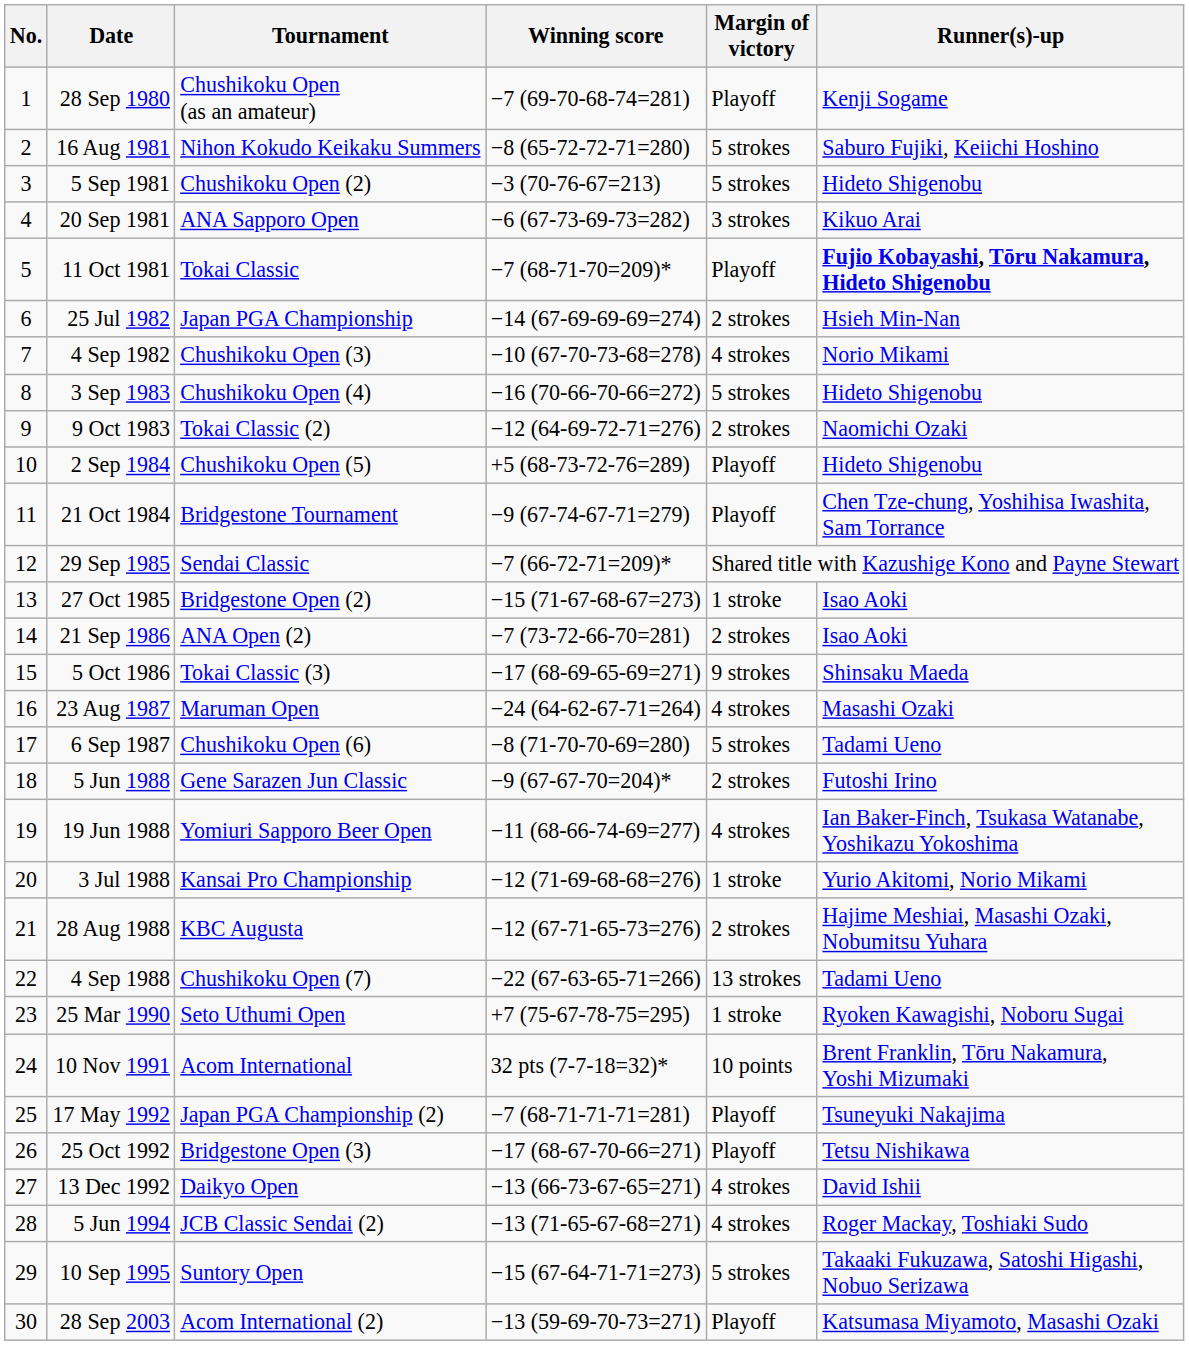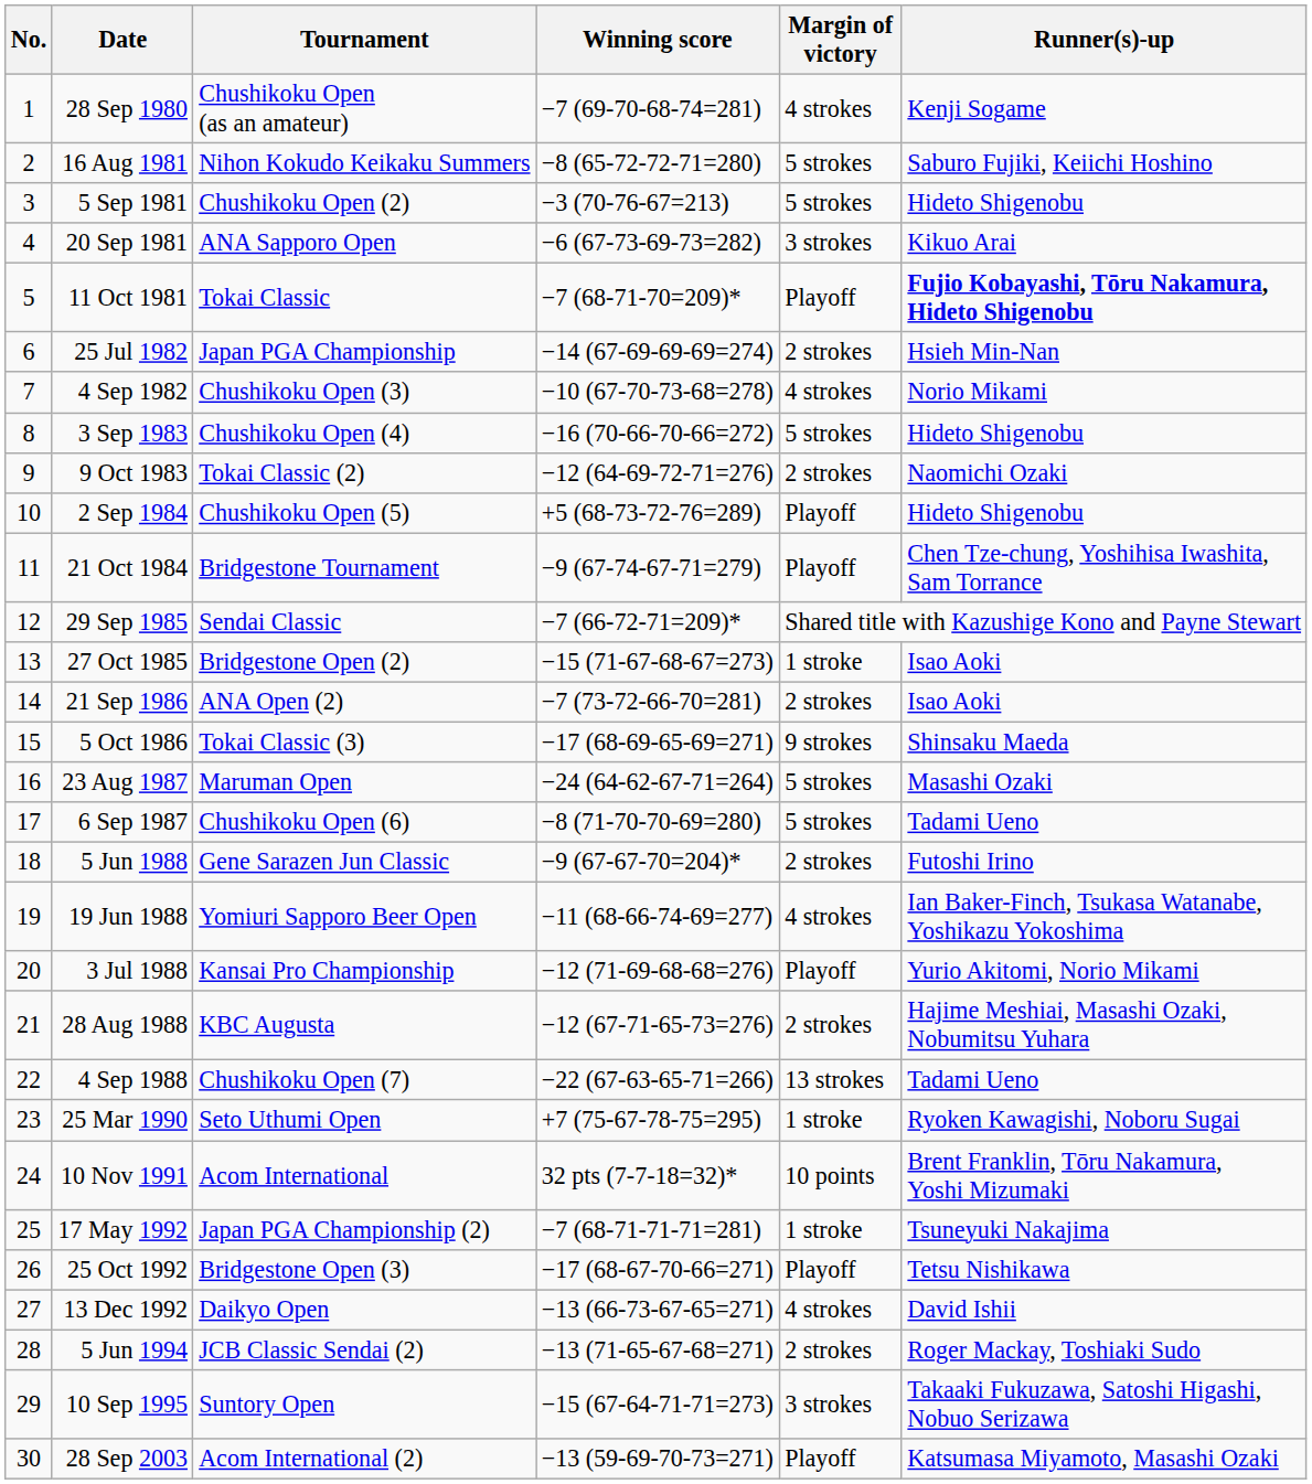 <table class="wikitable" style="font-size:95%;">
 <tr>
 <th>No.</th>
 <th>Date</th>
 <th>Tournament</th>
 <th>Winning score</th>
 <th>Margin of<br>victory</th>
 <th>Runner(s)-up</th>
 </tr>
 <tr>
 <td align=center>1</td>
 <td align=right>28 Sep <a href='#'>1980</a></td>
 <td><a href='#'>Chushikoku Open</a><br>(as an amateur)</td>
 <td>−7 (69-70-68-74=281)</td>
-<td>Playoff</td>
+<td>4 strokes</td>
 <td> <a href='#'>Kenji Sogame</a></td>
 </tr>
 <tr>
 <td align=center>2</td>
 <td align=right>16 Aug <a href='#'>1981</a></td>
 <td><a href='#'>Nihon Kokudo Keikaku Summers</a></td>
 <td>−8 (65-72-72-71=280)</td>
 <td>5 strokes</td>
 <td> <a href='#'>Saburo Fujiki</a>,  <a href='#'>Keiichi Hoshino</a></td>
 </tr>
 <tr>
 <td align=center>3</td>
 <td align=right>5 Sep 1981</td>
 <td><a href='#'>Chushikoku Open</a> (2)</td>
 <td>−3 (70-76-67=213)</td>
 <td>5 strokes</td>
 <td> <a href='#'>Hideto Shigenobu</a></td>
 </tr>
 <tr>
 <td align=center>4</td>
 <td align=right>20 Sep 1981</td>
 <td><a href='#'>ANA Sapporo Open</a></td>
 <td>−6 (67-73-69-73=282)</td>
 <td>3 strokes</td>
 <td> <a href='#'>Kikuo Arai</a></td>
 </tr>
 <tr>
 <td align=center>5</td>
 <td align=right>11 Oct 1981</td>
 <td><a href='#'>Tokai Classic</a></td>
 <td>−7 (68-71-70=209)*</td>
 <td>Playoff</td>
 <td><strong> <a href='#'>Fujio Kobayashi</a>,  <a href='#'>Tōru Nakamura</a>,<br> <a href='#'>Hideto Shigenobu</a></strong></td>
 </tr>
 <tr>
 <td align=center>6</td>
 <td align=right>25 Jul <a href='#'>1982</a></td>
 <td><a href='#'>Japan PGA Championship</a></td>
 <td>−14 (67-69-69-69=274)</td>
 <td>2 strokes</td>
 <td> <a href='#'>Hsieh Min-Nan</a></td>
 </tr>
 <tr>
 <td align=center>7</td>
 <td align=right>4 Sep 1982</td>
 <td><a href='#'>Chushikoku Open</a> (3)</td>
 <td>−10 (67-70-73-68=278)</td>
 <td>4 strokes</td>
 <td> <a href='#'>Norio Mikami</a></td>
 </tr>
 <tr>
 <td align=center>8</td>
 <td align=right>3 Sep <a href='#'>1983</a></td>
 <td><a href='#'>Chushikoku Open</a> (4)</td>
 <td>−16 (70-66-70-66=272)</td>
 <td>5 strokes</td>
 <td> <a href='#'>Hideto Shigenobu</a></td>
 </tr>
 <tr>
 <td align=center>9</td>
 <td align=right>9 Oct 1983</td>
 <td><a href='#'>Tokai Classic</a> (2)</td>
 <td>−12 (64-69-72-71=276)</td>
 <td>2 strokes</td>
 <td> <a href='#'>Naomichi Ozaki</a></td>
 </tr>
 <tr>
 <td align=center>10</td>
 <td align=right>2 Sep <a href='#'>1984</a></td>
 <td><a href='#'>Chushikoku Open</a> (5)</td>
 <td>+5 (68-73-72-76=289)</td>
 <td>Playoff</td>
 <td> <a href='#'>Hideto Shigenobu</a></td>
 </tr>
 <tr>
 <td align=center>11</td>
 <td align=right>21 Oct 1984</td>
 <td><a href='#'>Bridgestone Tournament</a></td>
 <td>−9 (67-74-67-71=279)</td>
 <td>Playoff</td>
 <td> <a href='#'>Chen Tze-chung</a>,  <a href='#'>Yoshihisa Iwashita</a>,<br> <a href='#'>Sam Torrance</a></td>
 </tr>
 <tr>
 <td align=center>12</td>
 <td align=right>29 Sep <a href='#'>1985</a></td>
 <td><a href='#'>Sendai Classic</a></td>
 <td>−7 (66-72-71=209)*</td>
 <td colspan=2>Shared title with  <a href='#'>Kazushige Kono</a> and  <a href='#'>Payne Stewart</a></td>
 </tr>
 <tr>
 <td align=center>13</td>
 <td align=right>27 Oct 1985</td>
 <td><a href='#'>Bridgestone Open</a> (2)</td>
 <td>−15 (71-67-68-67=273)</td>
 <td>1 stroke</td>
 <td> <a href='#'>Isao Aoki</a></td>
 </tr>
 <tr>
 <td align=center>14</td>
 <td align=right>21 Sep <a href='#'>1986</a></td>
 <td><a href='#'>ANA Open</a> (2)</td>
 <td>−7 (73-72-66-70=281)</td>
 <td>2 strokes</td>
 <td> <a href='#'>Isao Aoki</a></td>
 </tr>
 <tr>
 <td align=center>15</td>
 <td align=right>5 Oct 1986</td>
 <td><a href='#'>Tokai Classic</a> (3)</td>
 <td>−17 (68-69-65-69=271)</td>
 <td>9 strokes</td>
 <td> <a href='#'>Shinsaku Maeda</a></td>
 </tr>
 <tr>
 <td align=center>16</td>
 <td align=right>23 Aug <a href='#'>1987</a></td>
 <td><a href='#'>Maruman Open</a></td>
 <td>−24 (64-62-67-71=264)</td>
-<td>4 strokes</td>
+<td>5 strokes</td>
 <td> <a href='#'>Masashi Ozaki</a></td>
 </tr>
 <tr>
 <td align=center>17</td>
 <td align=right>6 Sep 1987</td>
 <td><a href='#'>Chushikoku Open</a> (6)</td>
 <td>−8 (71-70-70-69=280)</td>
 <td>5 strokes</td>
 <td> <a href='#'>Tadami Ueno</a></td>
 </tr>
 <tr>
 <td align=center>18</td>
 <td align=right>5 Jun <a href='#'>1988</a></td>
 <td><a href='#'>Gene Sarazen Jun Classic</a></td>
 <td>−9 (67-67-70=204)*</td>
 <td>2 strokes</td>
 <td> <a href='#'>Futoshi Irino</a></td>
 </tr>
 <tr>
 <td align=center>19</td>
 <td align=right>19 Jun 1988</td>
 <td><a href='#'>Yomiuri Sapporo Beer Open</a></td>
 <td>−11 (68-66-74-69=277)</td>
 <td>4 strokes</td>
 <td> <a href='#'>Ian Baker-Finch</a>,  <a href='#'>Tsukasa Watanabe</a>,<br> <a href='#'>Yoshikazu Yokoshima</a></td>
 </tr>
 <tr>
 <td align=center>20</td>
 <td align=right>3 Jul 1988</td>
 <td><a href='#'>Kansai Pro Championship</a></td>
 <td>−12 (71-69-68-68=276)</td>
-<td>1 stroke</td>
+<td>Playoff</td>
 <td> <a href='#'>Yurio Akitomi</a>,  <a href='#'>Norio Mikami</a></td>
 </tr>
 <tr>
 <td align=center>21</td>
 <td align=right>28 Aug 1988</td>
 <td><a href='#'>KBC Augusta</a></td>
 <td>−12 (67-71-65-73=276)</td>
 <td>2 strokes</td>
 <td> <a href='#'>Hajime Meshiai</a>,  <a href='#'>Masashi Ozaki</a>,<br> <a href='#'>Nobumitsu Yuhara</a></td>
 </tr>
 <tr>
 <td align=center>22</td>
 <td align=right>4 Sep 1988</td>
 <td><a href='#'>Chushikoku Open</a> (7)</td>
 <td>−22 (67-63-65-71=266)</td>
 <td>13 strokes</td>
 <td> <a href='#'>Tadami Ueno</a></td>
 </tr>
 <tr>
 <td align=center>23</td>
 <td align=right>25 Mar <a href='#'>1990</a></td>
 <td><a href='#'>Seto Uthumi Open</a></td>
 <td>+7 (75-67-78-75=295)</td>
 <td>1 stroke</td>
 <td> <a href='#'>Ryoken Kawagishi</a>,  <a href='#'>Noboru Sugai</a></td>
 </tr>
 <tr>
 <td align=center>24</td>
 <td align=right>10 Nov <a href='#'>1991</a></td>
 <td><a href='#'>Acom International</a></td>
 <td>32 pts (7-7-18=32)*</td>
 <td>10 points</td>
 <td> <a href='#'>Brent Franklin</a>,  <a href='#'>Tōru Nakamura</a>,<br> <a href='#'>Yoshi Mizumaki</a></td>
 </tr>
 <tr>
 <td align=center>25</td>
 <td align=right>17 May <a href='#'>1992</a></td>
 <td><a href='#'>Japan PGA Championship</a> (2)</td>
 <td>−7 (68-71-71-71=281)</td>
-<td>Playoff</td>
+<td>1 stroke</td>
 <td> <a href='#'>Tsuneyuki Nakajima</a></td>
 </tr>
 <tr>
 <td align=center>26</td>
 <td align=right>25 Oct 1992</td>
 <td><a href='#'>Bridgestone Open</a> (3)</td>
 <td>−17 (68-67-70-66=271)</td>
 <td>Playoff</td>
 <td> <a href='#'>Tetsu Nishikawa</a></td>
 </tr>
 <tr>
 <td align=center>27</td>
 <td align=right>13 Dec 1992</td>
 <td><a href='#'>Daikyo Open</a></td>
 <td>−13 (66-73-67-65=271)</td>
 <td>4 strokes</td>
 <td> <a href='#'>David Ishii</a></td>
 </tr>
 <tr>
 <td align=center>28</td>
 <td align=right>5 Jun <a href='#'>1994</a></td>
 <td><a href='#'>JCB Classic Sendai</a> (2)</td>
 <td>−13 (71-65-67-68=271)</td>
-<td>4 strokes</td>
+<td>2 strokes</td>
 <td> <a href='#'>Roger Mackay</a>,  <a href='#'>Toshiaki Sudo</a></td>
 </tr>
 <tr>
 <td align=center>29</td>
 <td align=right>10 Sep <a href='#'>1995</a></td>
 <td><a href='#'>Suntory Open</a></td>
 <td>−15 (67-64-71-71=273)</td>
-<td>5 strokes</td>
+<td>3 strokes</td>
 <td> <a href='#'>Takaaki Fukuzawa</a>,  <a href='#'>Satoshi Higashi</a>,<br> <a href='#'>Nobuo Serizawa</a></td>
 </tr>
 <tr>
 <td align=center>30</td>
 <td align=right>28 Sep <a href='#'>2003</a></td>
 <td><a href='#'>Acom International</a> (2)</td>
 <td>−13 (59-69-70-73=271)</td>
 <td>Playoff</td>
 <td> <a href='#'>Katsumasa Miyamoto</a>,  <a href='#'>Masashi Ozaki</a></td>
 </tr>
 </table>
